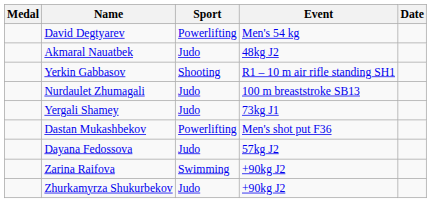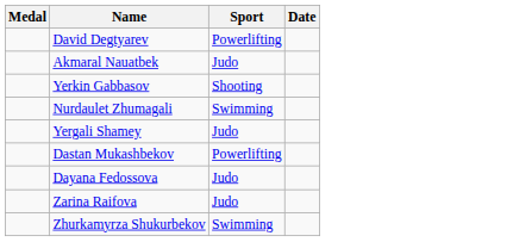 <table class="wikitable sortable" style="font-size: 95%;">
 <tr>
 <th>Medal</th>
 <th>Name</th>
 <th>Sport</th>
-<th>Event</th>
 <th>Date</th>
 </tr>
 <tr>
 <td></td>
 <td><a href='#'>David Degtyarev</a></td>
 <td><a href='#'>Powerlifting</a></td>
-<td><a href='#'>Men's 54 kg</a></td>
 <td></td>
 </tr>
 <tr>
 <td></td>
 <td><a href='#'>Akmaral Nauatbek</a></td>
 <td><a href='#'>Judo</a></td>
-<td><a href='#'>48kg J2</a></td>
 <td></td>
 </tr>
 <tr>
 <td></td>
 <td><a href='#'>Yerkin Gabbasov</a></td>
 <td><a href='#'>Shooting</a></td>
-<td><a href='#'>R1 – 10 m air rifle standing SH1</a></td>
 <td></td>
 </tr>
 <tr>
 <td></td>
 <td><a href='#'>Nurdaulet Zhumagali</a></td>
-<td><a href='#'>Judo</a></td>
-<td><a href='#'>100 m breaststroke SB13</a></td>
+<td><a href='#'>Swimming</a></td>
 <td></td>
 </tr>
 <tr>
 <td></td>
 <td><a href='#'>Yergali Shamey</a></td>
 <td><a href='#'>Judo</a></td>
-<td><a href='#'>73kg J1</a></td>
 <td></td>
 </tr>
 <tr>
 <td></td>
 <td><a href='#'>Dastan Mukashbekov</a></td>
 <td><a href='#'>Powerlifting</a></td>
-<td><a href='#'>Men's shot put F36</a></td>
 <td></td>
 </tr>
 <tr>
 <td></td>
 <td><a href='#'>Dayana Fedossova</a></td>
 <td><a href='#'>Judo</a></td>
-<td><a href='#'>57kg J2</a></td>
 <td></td>
 </tr>
 <tr>
 <td></td>
 <td><a href='#'>Zarina Raifova</a></td>
-<td><a href='#'>Swimming</a></td>
-<td><a href='#'>+90kg J2</a></td>
+<td><a href='#'>Judo</a></td>
 <td></td>
 </tr>
 <tr>
 <td></td>
 <td><a href='#'>Zhurkamyrza Shukurbekov</a></td>
-<td><a href='#'>Judo</a></td>
-<td><a href='#'>+90kg J2</a></td>
+<td><a href='#'>Swimming</a></td>
 <td></td>
 </tr>
 </table>
